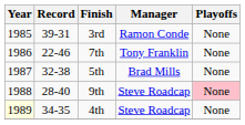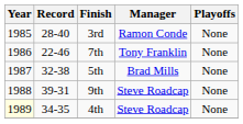 <table class="wikitable">
 <tr style="background: #F2F2F2;">
 <th>Year</th>
 <th>Record</th>
 <th>Finish</th>
 <th>Manager</th>
 <th>Playoffs</th>
 </tr>
 <tr align=center>
 <td>1985</td>
-<td>39-31</td>
+<td>28-40</td>
 <td>3rd</td>
 <td><a href='#'>Ramon Conde</a></td>
 <td>None</td>
 </tr>
 <tr align=center>
 <td>1986</td>
 <td>22-46</td>
 <td>7th</td>
 <td><a href='#'>Tony Franklin</a></td>
 <td>None</td>
 </tr>
 <tr align=center>
 <td>1987</td>
 <td>32-38</td>
 <td>5th</td>
 <td><a href='#'>Brad Mills</a></td>
 <td>None</td>
 </tr>
 <tr align=center>
 <td>1988</td>
-<td>28-40</td>
+<td>39-31</td>
 <td>9th</td>
 <td><a href='#'>Steve Roadcap</a></td>
-<td style="background: pink;">None</td>
+<td>None</td>
 </tr>
 <tr align=center>
 <td style="background: lightyellow;">1989</td>
 <td>34-35</td>
 <td>4th</td>
 <td><a href='#'>Steve Roadcap</a></td>
 <td>None</td>
 </tr>
 <tr align=center>
 </tr>
 </table>
